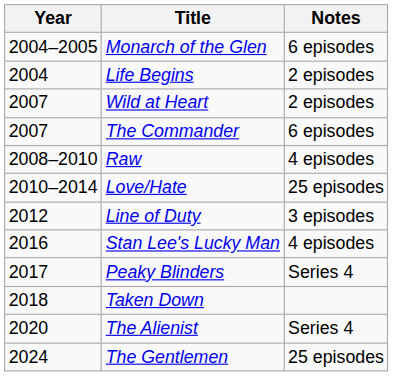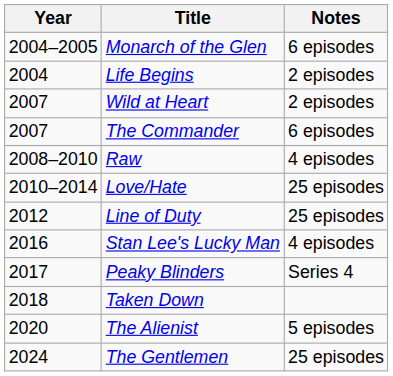 <table class="wikitable">
 <tr>
 <th>Year</th>
 <th>Title</th>
 <th>Notes</th>
 </tr>
 <tr>
 <td>2004–2005</td>
 <td><em><a href='#'>Monarch of the Glen</a></em></td>
 <td>6 episodes</td>
 </tr>
 <tr>
 <td>2004</td>
 <td><em><a href='#'>Life Begins</a></em></td>
 <td>2 episodes</td>
 </tr>
 <tr>
 <td>2007</td>
 <td><em><a href='#'>Wild at Heart</a></em></td>
 <td>2 episodes</td>
 </tr>
 <tr>
 <td>2007</td>
 <td><em><a href='#'>The Commander</a></em></td>
 <td>6 episodes</td>
 </tr>
 <tr>
 <td>2008–2010</td>
 <td><em><a href='#'>Raw</a></em></td>
 <td>4 episodes</td>
 </tr>
 <tr>
 <td>2010–2014</td>
 <td><em><a href='#'>Love/Hate</a></em></td>
 <td>25 episodes</td>
 </tr>
 <tr>
 <td>2012</td>
 <td><em><a href='#'>Line of Duty</a></em></td>
-<td>3 episodes</td>
+<td>25 episodes</td>
 </tr>
 <tr>
 <td>2016</td>
 <td><em><a href='#'>Stan Lee's Lucky Man</a></em></td>
 <td>4 episodes</td>
 </tr>
 <tr>
 <td>2017</td>
 <td><em><a href='#'>Peaky Blinders</a></em></td>
 <td>Series 4</td>
 </tr>
 <tr>
 <td>2018</td>
 <td><em><a href='#'>Taken Down</a></em></td>
 <td></td>
 </tr>
 <tr>
 <td>2020</td>
 <td><em><a href='#'>The Alienist</a></em></td>
-<td>Series 4</td>
+<td>5 episodes</td>
 </tr>
 <tr>
 <td>2024</td>
 <td><em><a href='#'>The Gentlemen</a></em></td>
 <td>25 episodes</td>
 </tr>
 </table>
